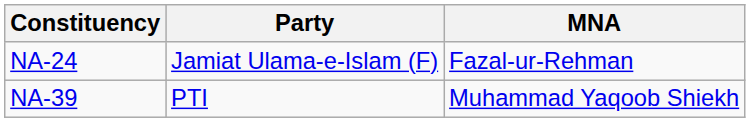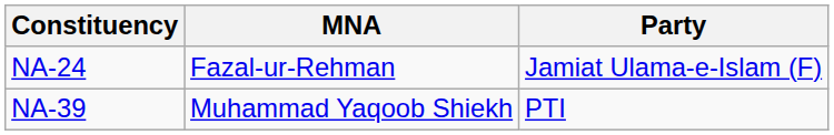 <table class="wikitable">
 <tr>
 <th>Constituency</th>
+<th>MNA</th>
 <th>Party</th>
-<th>MNA</th>
 </tr>
 <tr>
 <td><a href='#'>NA-24</a></td>
+<td><a href='#'>Fazal-ur-Rehman</a></td>
 <td><a href='#'>Jamiat Ulama-e-Islam (F)</a></td>
-<td><a href='#'>Fazal-ur-Rehman</a></td>
 </tr>
 <tr>
 <td><a href='#'>NA-39</a></td>
+<td><a href='#'>Muhammad Yaqoob Shiekh</a></td>
 <td><a href='#'>PTI</a></td>
-<td><a href='#'>Muhammad Yaqoob Shiekh</a></td>
 </tr>
 </table>
